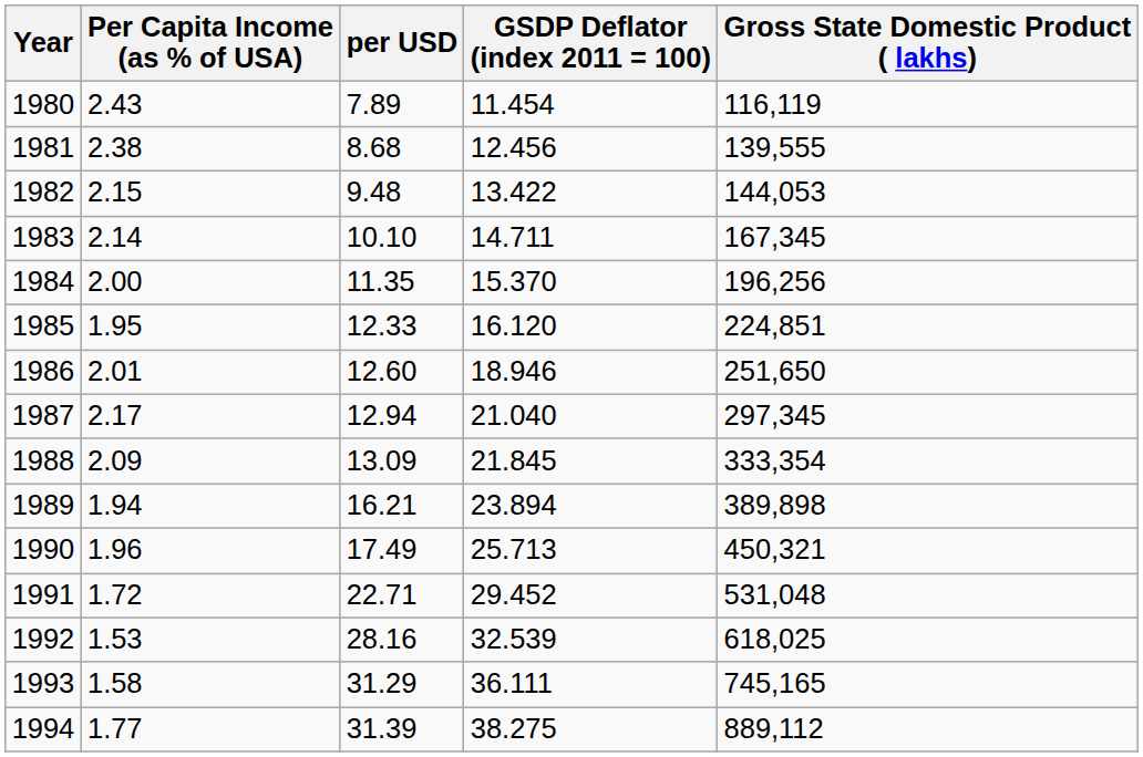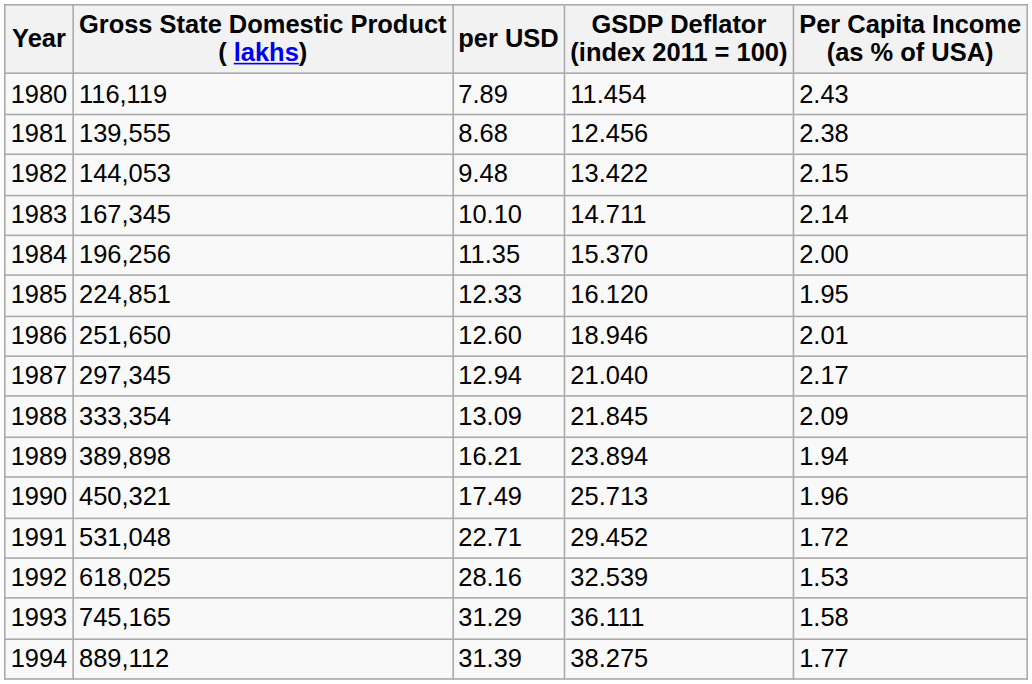 <table class="wikitable">
 <tr>
 <th>Year</th>
-<th>Per Capita Income<br>(as % of USA)</th>
+<th>Gross State Domestic Product<br>( <a href='#'>lakhs</a>)</th>
 <th> per USD</th>
 <th>GSDP Deflator <br>(index 2011 = 100)</th>
-<th>Gross State Domestic Product<br>( <a href='#'>lakhs</a>)</th>
+<th>Per Capita Income<br>(as % of USA)</th>
 </tr>
 <tr>
 <td>1980</td>
-<td>2.43</td>
+<td>116,119</td>
 <td>7.89</td>
 <td>11.454</td>
-<td>116,119</td>
+<td>2.43</td>
 </tr>
 <tr>
 <td>1981</td>
-<td>2.38</td>
+<td>139,555</td>
 <td>8.68</td>
 <td>12.456</td>
-<td>139,555</td>
+<td>2.38</td>
 </tr>
 <tr>
 <td>1982</td>
-<td>2.15</td>
+<td>144,053</td>
 <td>9.48</td>
 <td>13.422</td>
-<td>144,053</td>
+<td>2.15</td>
 </tr>
 <tr>
 <td>1983</td>
-<td>2.14</td>
+<td>167,345</td>
 <td>10.10</td>
 <td>14.711</td>
-<td>167,345</td>
+<td>2.14</td>
 </tr>
 <tr>
 <td>1984</td>
-<td>2.00</td>
+<td>196,256</td>
 <td>11.35</td>
 <td>15.370</td>
-<td>196,256</td>
+<td>2.00</td>
 </tr>
 <tr>
 <td>1985</td>
-<td>1.95</td>
+<td>224,851</td>
 <td>12.33</td>
 <td>16.120</td>
-<td>224,851</td>
+<td>1.95</td>
 </tr>
 <tr>
 <td>1986</td>
-<td>2.01</td>
+<td>251,650</td>
 <td>12.60</td>
 <td>18.946</td>
-<td>251,650</td>
+<td>2.01</td>
 </tr>
 <tr>
 <td>1987</td>
-<td>2.17</td>
+<td>297,345</td>
 <td>12.94</td>
 <td>21.040</td>
-<td>297,345</td>
+<td>2.17</td>
 </tr>
 <tr>
 <td>1988</td>
-<td>2.09</td>
+<td>333,354</td>
 <td>13.09</td>
 <td>21.845</td>
-<td>333,354</td>
+<td>2.09</td>
 </tr>
 <tr>
 <td>1989</td>
-<td>1.94</td>
+<td>389,898</td>
 <td>16.21</td>
 <td>23.894</td>
-<td>389,898</td>
+<td>1.94</td>
 </tr>
 <tr>
 <td>1990</td>
-<td>1.96</td>
+<td>450,321</td>
 <td>17.49</td>
 <td>25.713</td>
-<td>450,321</td>
+<td>1.96</td>
 </tr>
 <tr>
 <td>1991</td>
-<td>1.72</td>
+<td>531,048</td>
 <td>22.71</td>
 <td>29.452</td>
-<td>531,048</td>
+<td>1.72</td>
 </tr>
 <tr>
 <td>1992</td>
-<td>1.53</td>
+<td>618,025</td>
 <td>28.16</td>
 <td>32.539</td>
-<td>618,025</td>
+<td>1.53</td>
 </tr>
 <tr>
 <td>1993</td>
-<td>1.58</td>
+<td>745,165</td>
 <td>31.29</td>
 <td>36.111</td>
-<td>745,165</td>
+<td>1.58</td>
 </tr>
 <tr>
 <td>1994</td>
-<td>1.77</td>
+<td>889,112</td>
 <td>31.39</td>
 <td>38.275</td>
-<td>889,112</td>
+<td>1.77</td>
 </tr>
 </table>
